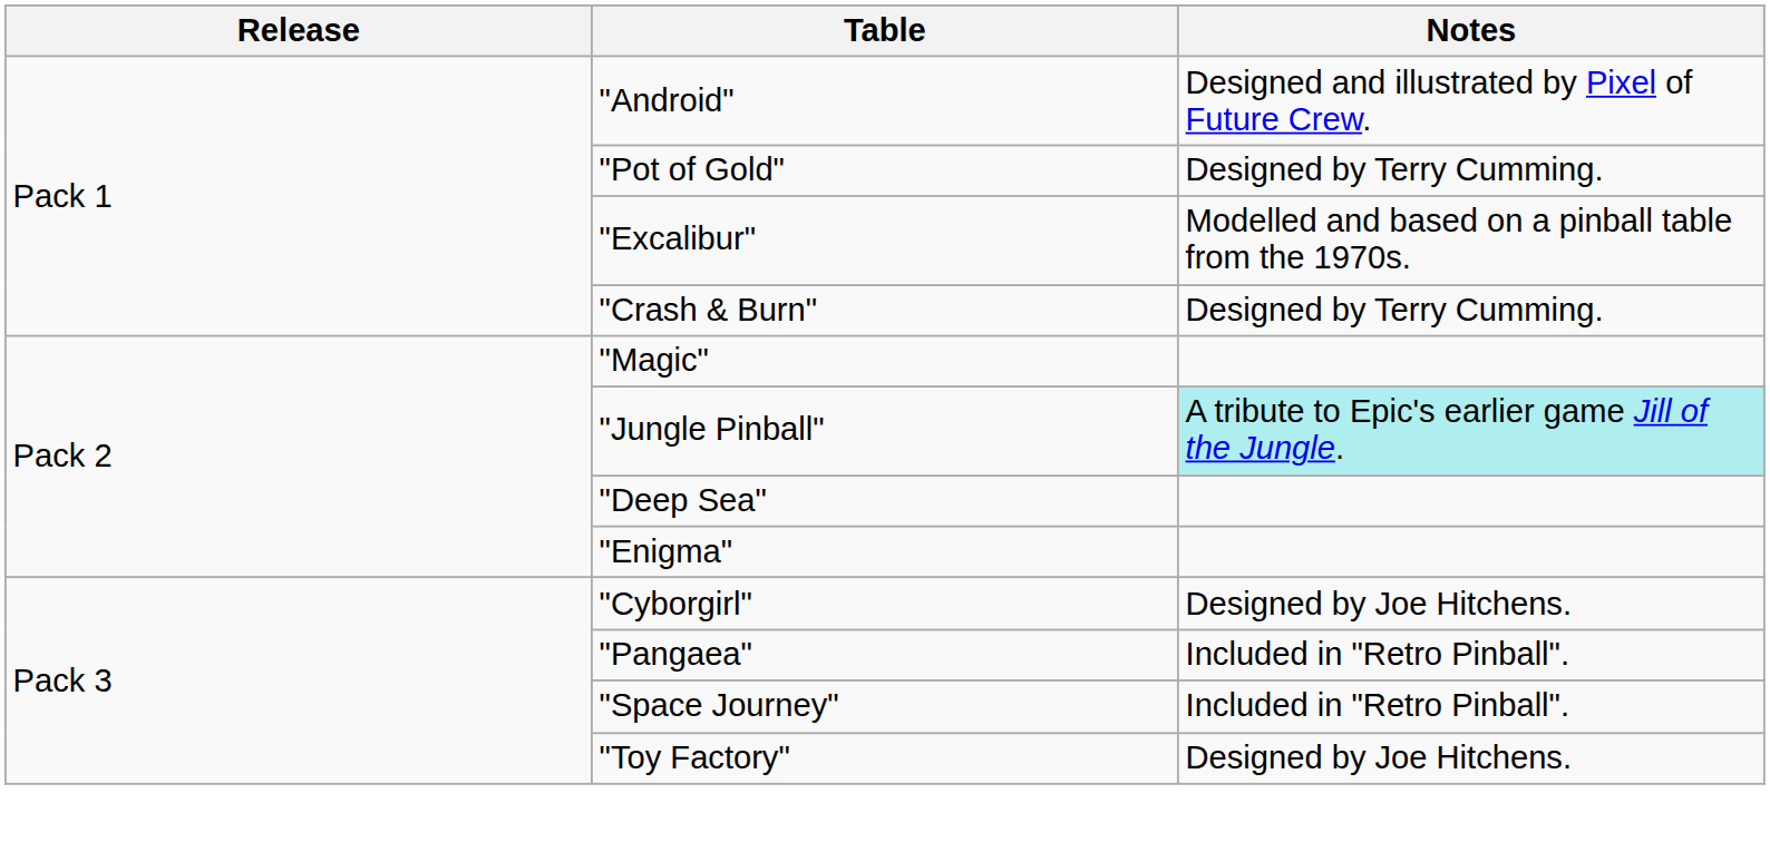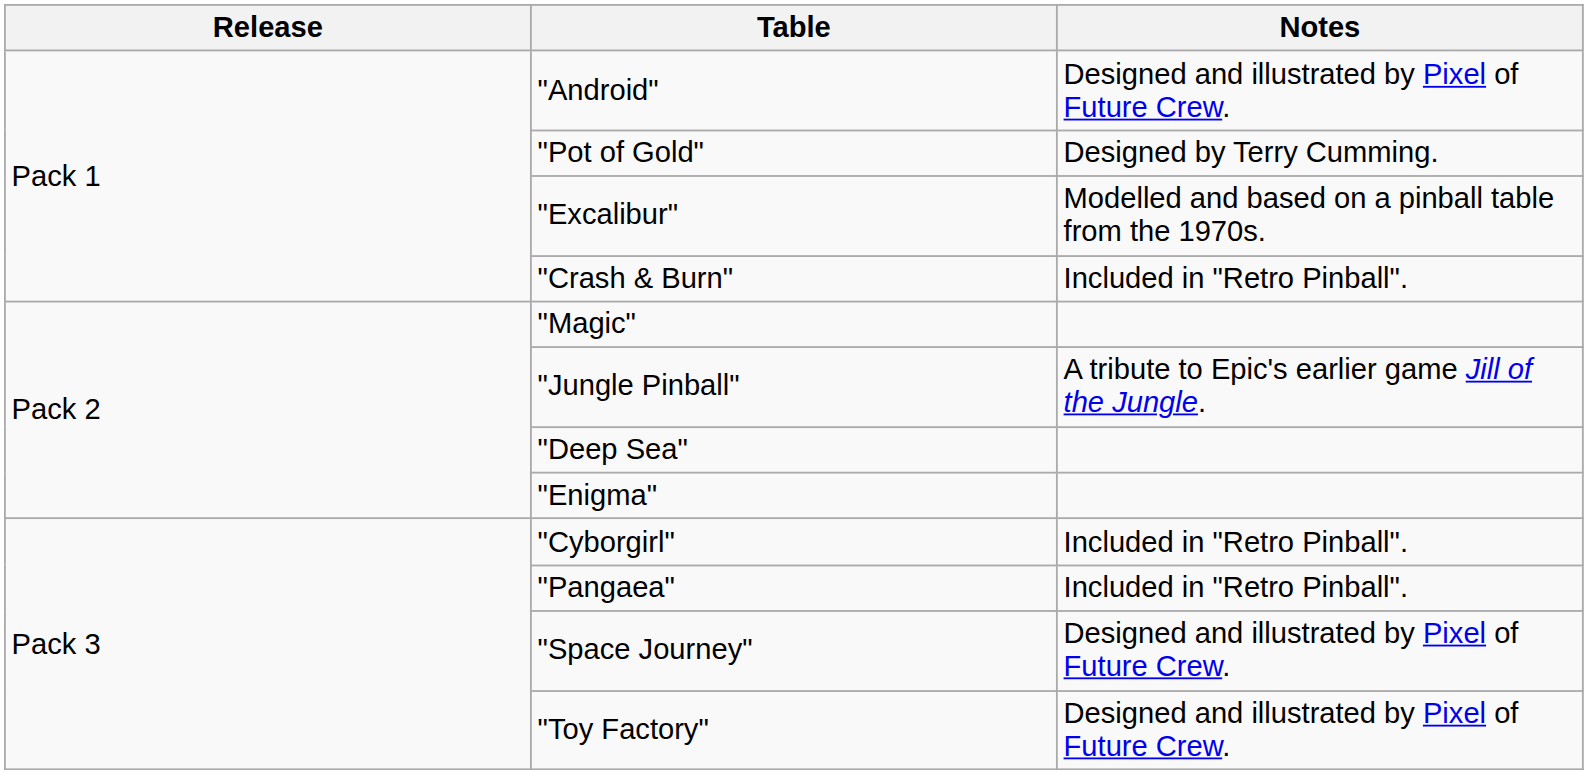 <table class="wikitable">
 <tr>
 <th style="width: 33%;">Release</th>
 <th style="width: 33%;">Table</th>
 <th style="width: 33%;">Notes</th>
 </tr>
 <tr>
 <td rowspan="4">Pack 1</td>
 <td>"Android"</td>
 <td>Designed and illustrated by <a href='#'>Pixel</a> of <a href='#'>Future Crew</a>.</td>
 </tr>
 <tr>
 <td>"Pot of Gold"</td>
 <td>Designed by Terry Cumming.</td>
 </tr>
 <tr>
 <td>"Excalibur"</td>
 <td>Modelled and based on a pinball table from the 1970s.<br></td>
 </tr>
 <tr>
 <td>"Crash & Burn"</td>
-<td>Designed by Terry Cumming.</td>
+<td>Included in "Retro Pinball".</td>
 </tr>
 <tr>
 <td rowspan="4">Pack 2</td>
 <td>"Magic"</td>
 <td></td>
 </tr>
 <tr>
 <td>"Jungle Pinball"</td>
-<td style="background: paleturquoise;">A tribute to Epic's earlier game <em><a href='#'>Jill of the Jungle</a></em>.</td>
+<td>A tribute to Epic's earlier game <em><a href='#'>Jill of the Jungle</a></em>.</td>
 </tr>
 <tr>
 <td>"Deep Sea"</td>
 <td></td>
 </tr>
 <tr>
 <td>"Enigma"</td>
 <td></td>
 </tr>
 <tr>
 <td rowspan="4">Pack 3</td>
 <td>"Cyborgirl"</td>
-<td>Designed by Joe Hitchens.</td>
+<td>Included in "Retro Pinball".</td>
 </tr>
 <tr>
 <td>"Pangaea"</td>
 <td>Included in "Retro Pinball".</td>
 </tr>
 <tr>
 <td>"Space Journey"</td>
-<td>Included in "Retro Pinball".</td>
+<td>Designed and illustrated by <a href='#'>Pixel</a> of <a href='#'>Future Crew</a>.</td>
 </tr>
 <tr>
 <td>"Toy Factory"</td>
-<td>Designed by Joe Hitchens.</td>
+<td>Designed and illustrated by <a href='#'>Pixel</a> of <a href='#'>Future Crew</a>.</td>
 </tr>
 </table>
